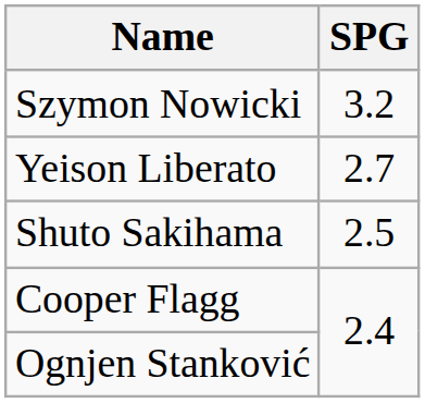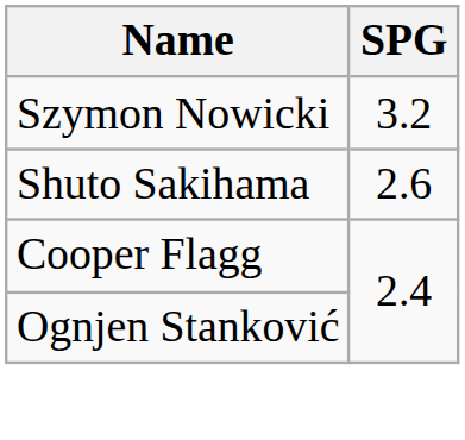 <table class="wikitable">
 <tr>
 <th>Name</th>
 <th>SPG</th>
 </tr>
 <tr>
 <td> Szymon Nowicki</td>
 <td align=center>3.2</td>
 </tr>
 <tr>
-<td> Yeison Liberato</td>
-<td align=center>2.7</td>
-</tr>
-<tr>
 <td> Shuto Sakihama</td>
-<td align=center>2.5</td>
+<td align=center>2.6</td>
 </tr>
 <tr>
 <td> Cooper Flagg</td>
 <td align=center rowspan=2>2.4</td>
 </tr>
 <tr>
 <td> Ognjen Stanković</td>
 </tr>
 </table>
